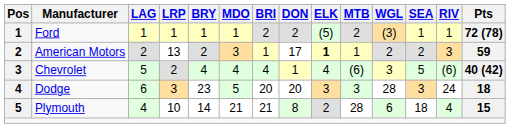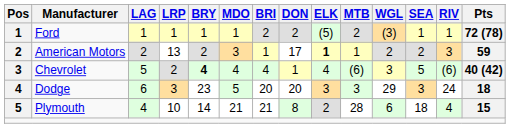 <table class="wikitable" style="font-size: 85%; text-align: center;">
 <tr valign="top">
 <th valign="middle">Pos</th>
 <th valign="middle">Manufacturer</th>
 <th><a href='#'>LAG</a></th>
 <th><a href='#'>LRP</a></th>
 <th><a href='#'>BRY</a></th>
 <th><a href='#'>MDO</a></th>
 <th><a href='#'>BRI</a></th>
 <th><a href='#'>DON</a></th>
 <th><a href='#'>ELK</a></th>
 <th><a href='#'>MTB</a></th>
 <th><a href='#'>WGL</a></th>
 <th><a href='#'>SEA</a></th>
 <th><a href='#'>RIV</a></th>
 <th valign="middle">Pts</th>
 </tr>
 <tr>
 <th>1</th>
 <td align=left><a href='#'>Ford</a></td>
 <td style="background:#FFFFBF;">1</td>
 <td style="background:#FFFFBF;">1</td>
 <td style="background:#FFFFBF;">1</td>
 <td style="background:#FFFFBF;">1</td>
 <td style="background:#DFDFDF;">2</td>
 <td style="background:#DFDFDF;">2</td>
 <td style="background:#DFFFDF;">(5)</td>
 <td style="background:#DFDFDF;">2</td>
 <td style="background:#FFDF9F;">(3)</td>
 <td style="background:#FFFFBF;">1</td>
 <td style="background:#FFFFBF;">1</td>
 <th>72 (78)</th>
 </tr>
 <tr>
 <th>2</th>
 <td align=left><a href='#'>American Motors</a></td>
 <td style="background:#DFDFDF;">2</td>
 <td style="background:#FFFFFF;">13</td>
 <td style="background:#DFDFDF;">2</td>
 <td style="background:#FFDF9F;">3</td>
 <td style="background:#FFFFBF;">1</td>
 <td style="background:#FFFFFF;">17</td>
 <td style="background:#FFFFBF;"><strong>1</strong></td>
 <td style="background:#FFFFBF;">1</td>
 <td style="background:#DFDFDF;">2</td>
 <td style="background:#DFDFDF;">2</td>
 <td style="background:#FFDF9F;">3</td>
 <th>59</th>
 </tr>
 <tr>
 <th>3</th>
 <td align=left><a href='#'>Chevrolet</a></td>
 <td style="background:#DFFFDF;">5</td>
 <td style="background:#DFDFDF;">2</td>
-<td style="background:#DFFFDF;">4</td>
+<td style="background:#DFFFDF;"><strong>4</strong></td>
 <td style="background:#DFFFDF;">4</td>
 <td style="background:#DFFFDF;">4</td>
 <td style="background:#FFFFBF;">1</td>
 <td style="background:#DFFFDF;">4</td>
 <td style="background:#DFFFDF;">(6)</td>
 <td style="background:#FFFFBF;">3</td>
 <td style="background:#DFFFDF;">5</td>
 <td style="background:#DFFFDF;">(6)</td>
 <th>40 (42)</th>
 </tr>
 <tr>
 <th>4</th>
 <td align=left><a href='#'>Dodge</a></td>
 <td style="background:#DFFFDF;">6</td>
 <td style="background:#FFDF9F;">3</td>
 <td style="background:#FFFFFF;">23</td>
 <td style="background:#DFFFDF;">5</td>
 <td style="background:#FFFFFF;">20</td>
 <td style="background:#FFFFFF;">20</td>
 <td style="background:#FFDF9F;">3</td>
 <td style="background:#DFFFDF;">3</td>
-<td style="background:#FFFFFF;">28</td>
+<td style="background:#FFFFFF;">29</td>
 <td style="background:#FFDF9F;">3</td>
 <td style="background:#FFFFFF;">24</td>
 <th>18</th>
 </tr>
 <tr>
 <th>5</th>
 <td align=left><a href='#'>Plymouth</a></td>
 <td style="background:#DFFFDF;">4</td>
 <td style="background:#FFFFFF;">10</td>
 <td style="background:#FFFFFF;">14</td>
 <td style="background:#FFFFFF;">21</td>
 <td style="background:#FFFFFF;">21</td>
 <td style="background:#DFFFDF;">8</td>
 <td style="background:#DFDFDF;">2</td>
 <td style="background:#FFFFFF;">28</td>
 <td style="background:#DFFFDF;">6</td>
 <td style="background:#FFFFFF;">18</td>
 <td style="background:#DFFFDF;">4</td>
 <th>15</th>
 </tr>
 <tr>
 <td style="text-align:center;" colspan=14></td>
 </tr>
 </table>
